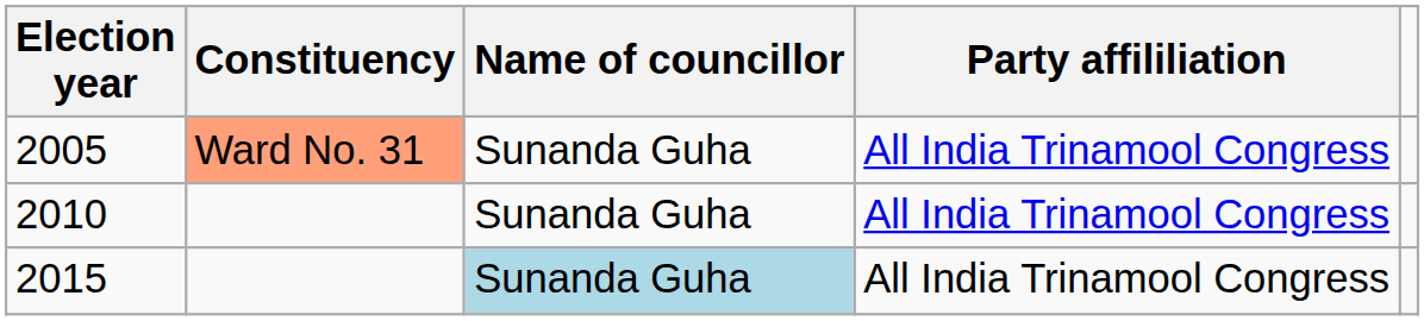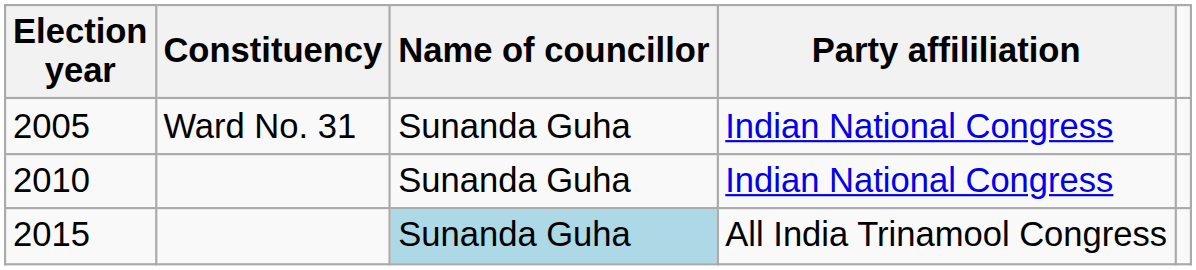 <table class="wikitable"ìÍĦĤĠčw>
 <tr>
 <th>Election<br> year</th>
 <th>Constituency</th>
 <th>Name of councillor</th>
 <th>Party affililiation</th>
 </tr>
 <tr>
 <td>2005</td>
-<td style="background: lightsalmon;">Ward No. 31</td>
+<td>Ward No. 31</td>
 <td>Sunanda Guha</td>
-<td><a href='#'>All India Trinamool Congress</a></td>
+<td><a href='#'>Indian National Congress</a></td>
 <td></td>
 </tr>
 <tr>
 <td>2010</td>
 <td></td>
 <td>Sunanda Guha</td>
-<td><a href='#'>All India Trinamool Congress</a></td>
+<td><a href='#'>Indian National Congress</a></td>
 <td></td>
 </tr>
 <tr>
 <td>2015</td>
 <td></td>
 <td style="background: lightblue;">Sunanda Guha</td>
 <td>All India Trinamool Congress</td>
 <td></td>
 </tr>
 </table>
